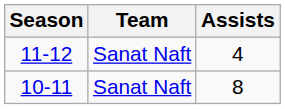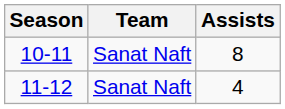 <table class="wikitable" style="text-align: center;">
 <tr>
 <th>Season</th>
 <th>Team</th>
 <th>Assists</th>
 </tr>
 <tr>
+<td><a href='#'>10-11</a></td>
+<td align="left"><a href='#'>Sanat Naft</a></td>
+<td>8</td>
+</tr>
+<tr>
 <td><a href='#'>11-12</a></td>
 <td align="left"><a href='#'>Sanat Naft</a></td>
 <td>4</td>
 </tr>
-<tr>
-<td><a href='#'>10-11</a></td>
-<td align="left"><a href='#'>Sanat Naft</a></td>
-<td>8</td>
-</tr>
 </table>
